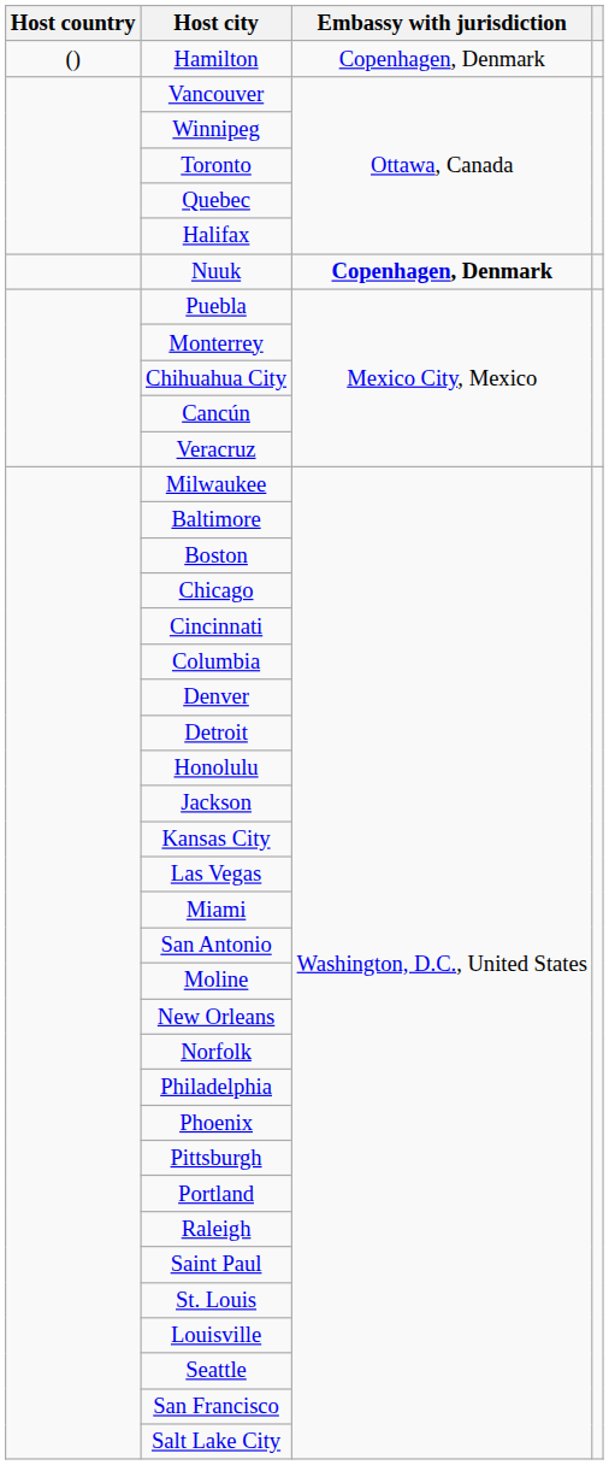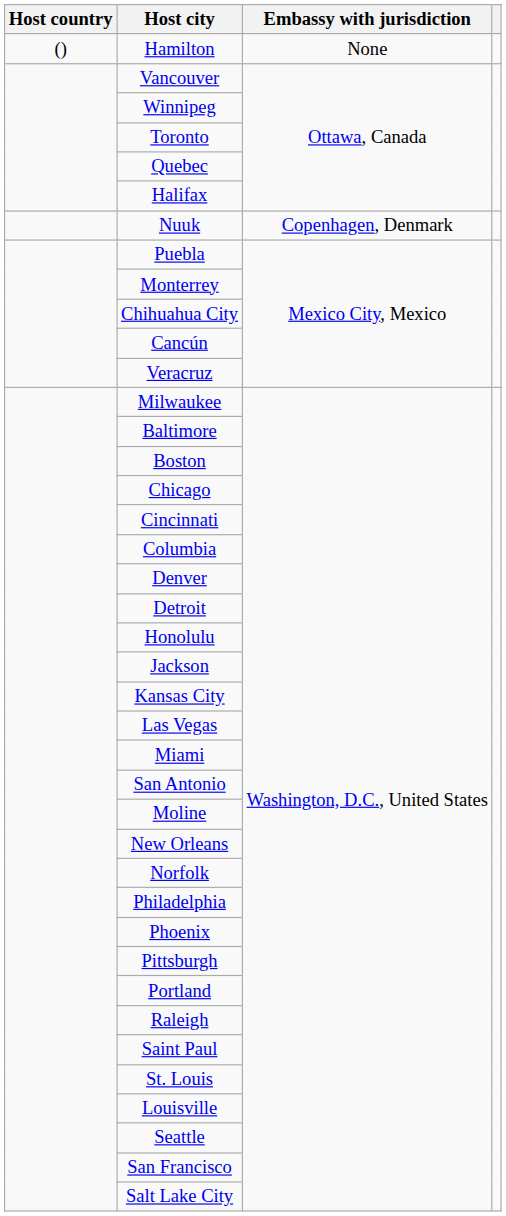 <table class="wikitable plainrowheaders" style="text-align:center;">
 <tr>
 <th scope="col">Host country</th>
 <th scope="col">Host city</th>
 <th>Embassy with jurisdiction</th>
 <th scope="col"></th>
 </tr>
 <tr>
 <td> ()</td>
 <td><a href='#'>Hamilton</a></td>
-<td><a href='#'>Copenhagen</a>, Denmark</td>
+<td>None</td>
 <td></td>
 </tr>
 <tr>
 <td rowspan="5"></td>
 <td><a href='#'>Vancouver</a></td>
 <td rowspan="5"><a href='#'>Ottawa</a>, Canada</td>
 <td rowspan="5"></td>
 </tr>
 <tr>
 <td><a href='#'>Winnipeg</a></td>
 </tr>
 <tr>
 <td><a href='#'>Toronto</a></td>
 </tr>
 <tr>
 <td><a href='#'>Quebec</a></td>
 </tr>
 <tr>
 <td><a href='#'>Halifax</a></td>
 </tr>
 <tr>
 <td></td>
 <td><a href='#'>Nuuk</a></td>
-<td><strong><a href='#'>Copenhagen</a>, Denmark</strong></td>
+<td><a href='#'>Copenhagen</a>, Denmark</td>
 <td></td>
 </tr>
 <tr>
 <td rowspan="5"></td>
 <td><a href='#'>Puebla</a></td>
 <td rowspan="5"><a href='#'>Mexico City</a>, Mexico</td>
 <td rowspan="5"></td>
 </tr>
 <tr>
 <td><a href='#'>Monterrey</a></td>
 </tr>
 <tr>
 <td><a href='#'>Chihuahua City</a></td>
 </tr>
 <tr>
 <td><a href='#'>Cancún</a></td>
 </tr>
 <tr>
 <td><a href='#'>Veracruz</a></td>
 </tr>
 <tr>
 <td rowspan="28"></td>
 <td><a href='#'>Milwaukee</a></td>
 <td rowspan="28"><a href='#'>Washington, D.C.</a>, United States</td>
 <td rowspan="28"></td>
 </tr>
 <tr>
 <td><a href='#'>Baltimore</a></td>
 </tr>
 <tr>
 <td><a href='#'>Boston</a></td>
 </tr>
 <tr>
 <td><a href='#'>Chicago</a></td>
 </tr>
 <tr>
 <td><a href='#'>Cincinnati</a></td>
 </tr>
 <tr>
 <td><a href='#'>Columbia</a></td>
 </tr>
 <tr>
 <td><a href='#'>Denver</a></td>
 </tr>
 <tr>
 <td><a href='#'>Detroit</a></td>
 </tr>
 <tr>
 <td><a href='#'>Honolulu</a></td>
 </tr>
 <tr>
 <td><a href='#'>Jackson</a></td>
 </tr>
 <tr>
 <td><a href='#'>Kansas City</a></td>
 </tr>
 <tr>
 <td><a href='#'>Las Vegas</a></td>
 </tr>
 <tr>
 <td><a href='#'>Miami</a></td>
 </tr>
 <tr>
 <td><a href='#'>San Antonio</a></td>
 </tr>
 <tr>
 <td><a href='#'>Moline</a></td>
 </tr>
 <tr>
 <td><a href='#'>New Orleans</a></td>
 </tr>
 <tr>
 <td><a href='#'>Norfolk</a></td>
 </tr>
 <tr>
 <td><a href='#'>Philadelphia</a></td>
 </tr>
 <tr>
 <td><a href='#'>Phoenix</a></td>
 </tr>
 <tr>
 <td><a href='#'>Pittsburgh</a></td>
 </tr>
 <tr>
 <td><a href='#'>Portland</a></td>
 </tr>
 <tr>
 <td><a href='#'>Raleigh</a></td>
 </tr>
 <tr>
 <td><a href='#'>Saint Paul</a></td>
 </tr>
 <tr>
 <td><a href='#'>St. Louis</a></td>
 </tr>
 <tr>
 <td><a href='#'>Louisville</a></td>
 </tr>
 <tr>
 <td><a href='#'>Seattle</a></td>
 </tr>
 <tr>
 <td><a href='#'>San Francisco</a></td>
 </tr>
 <tr>
 <td><a href='#'>Salt Lake City</a></td>
 </tr>
 </table>
